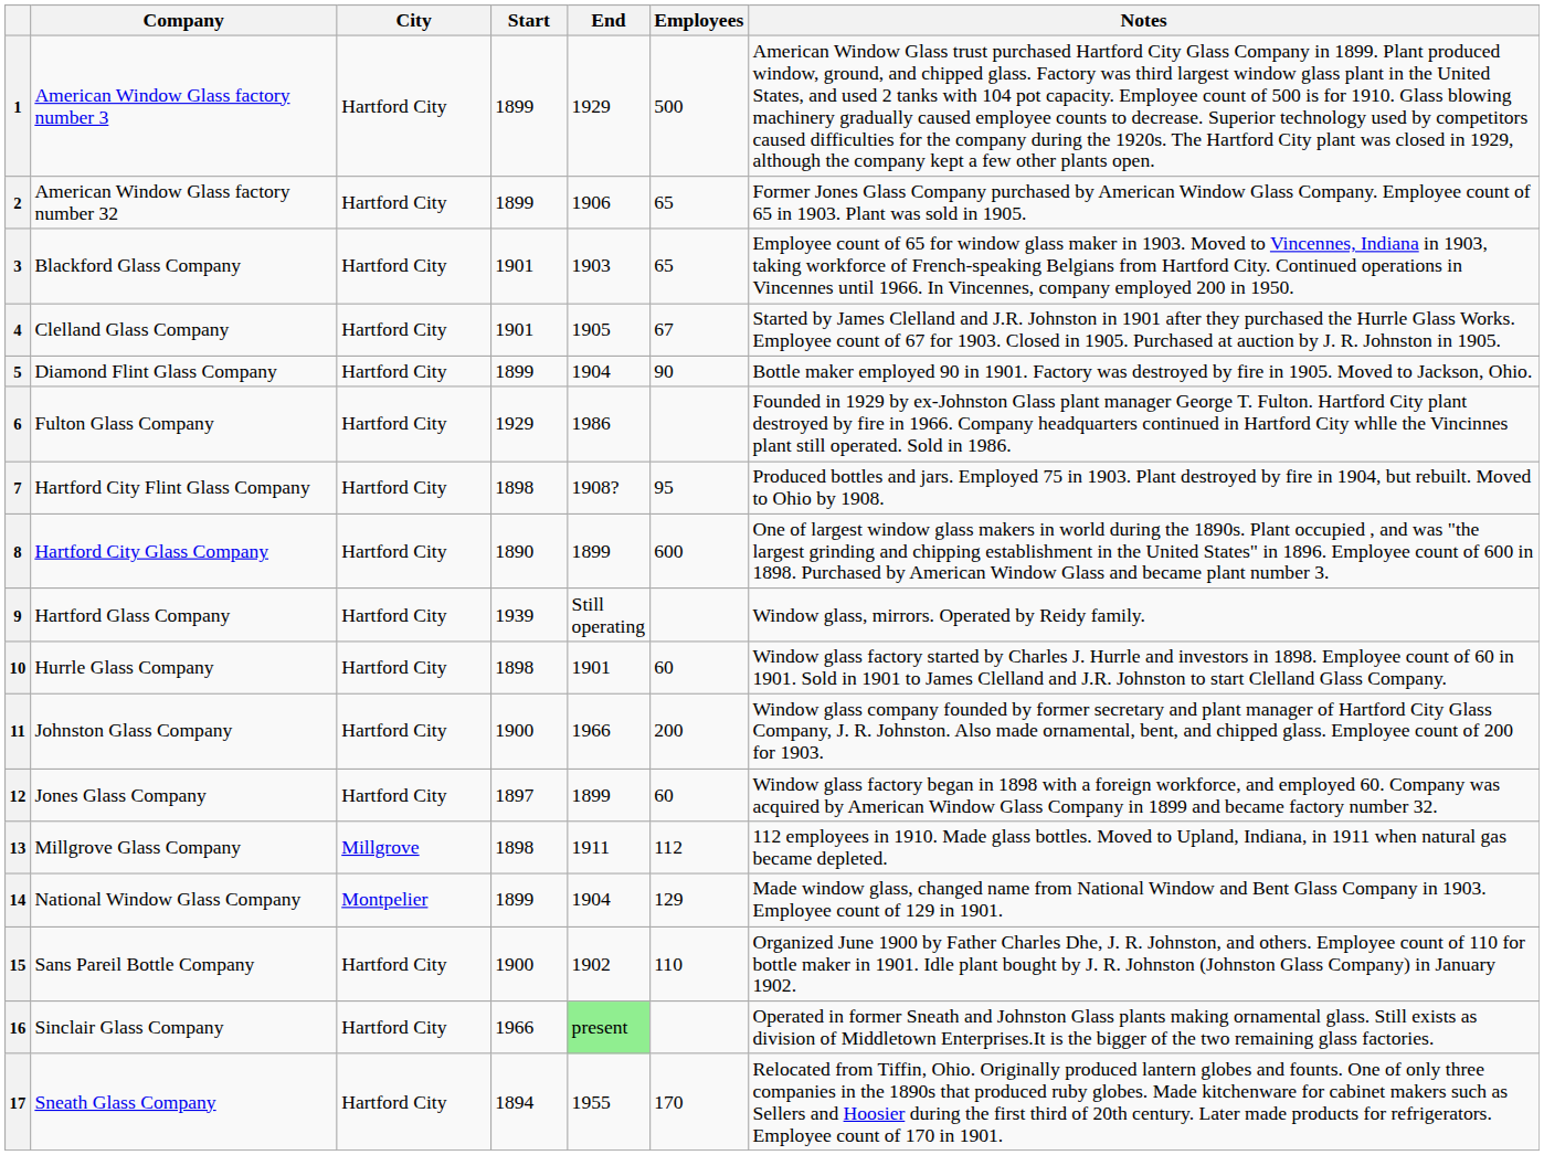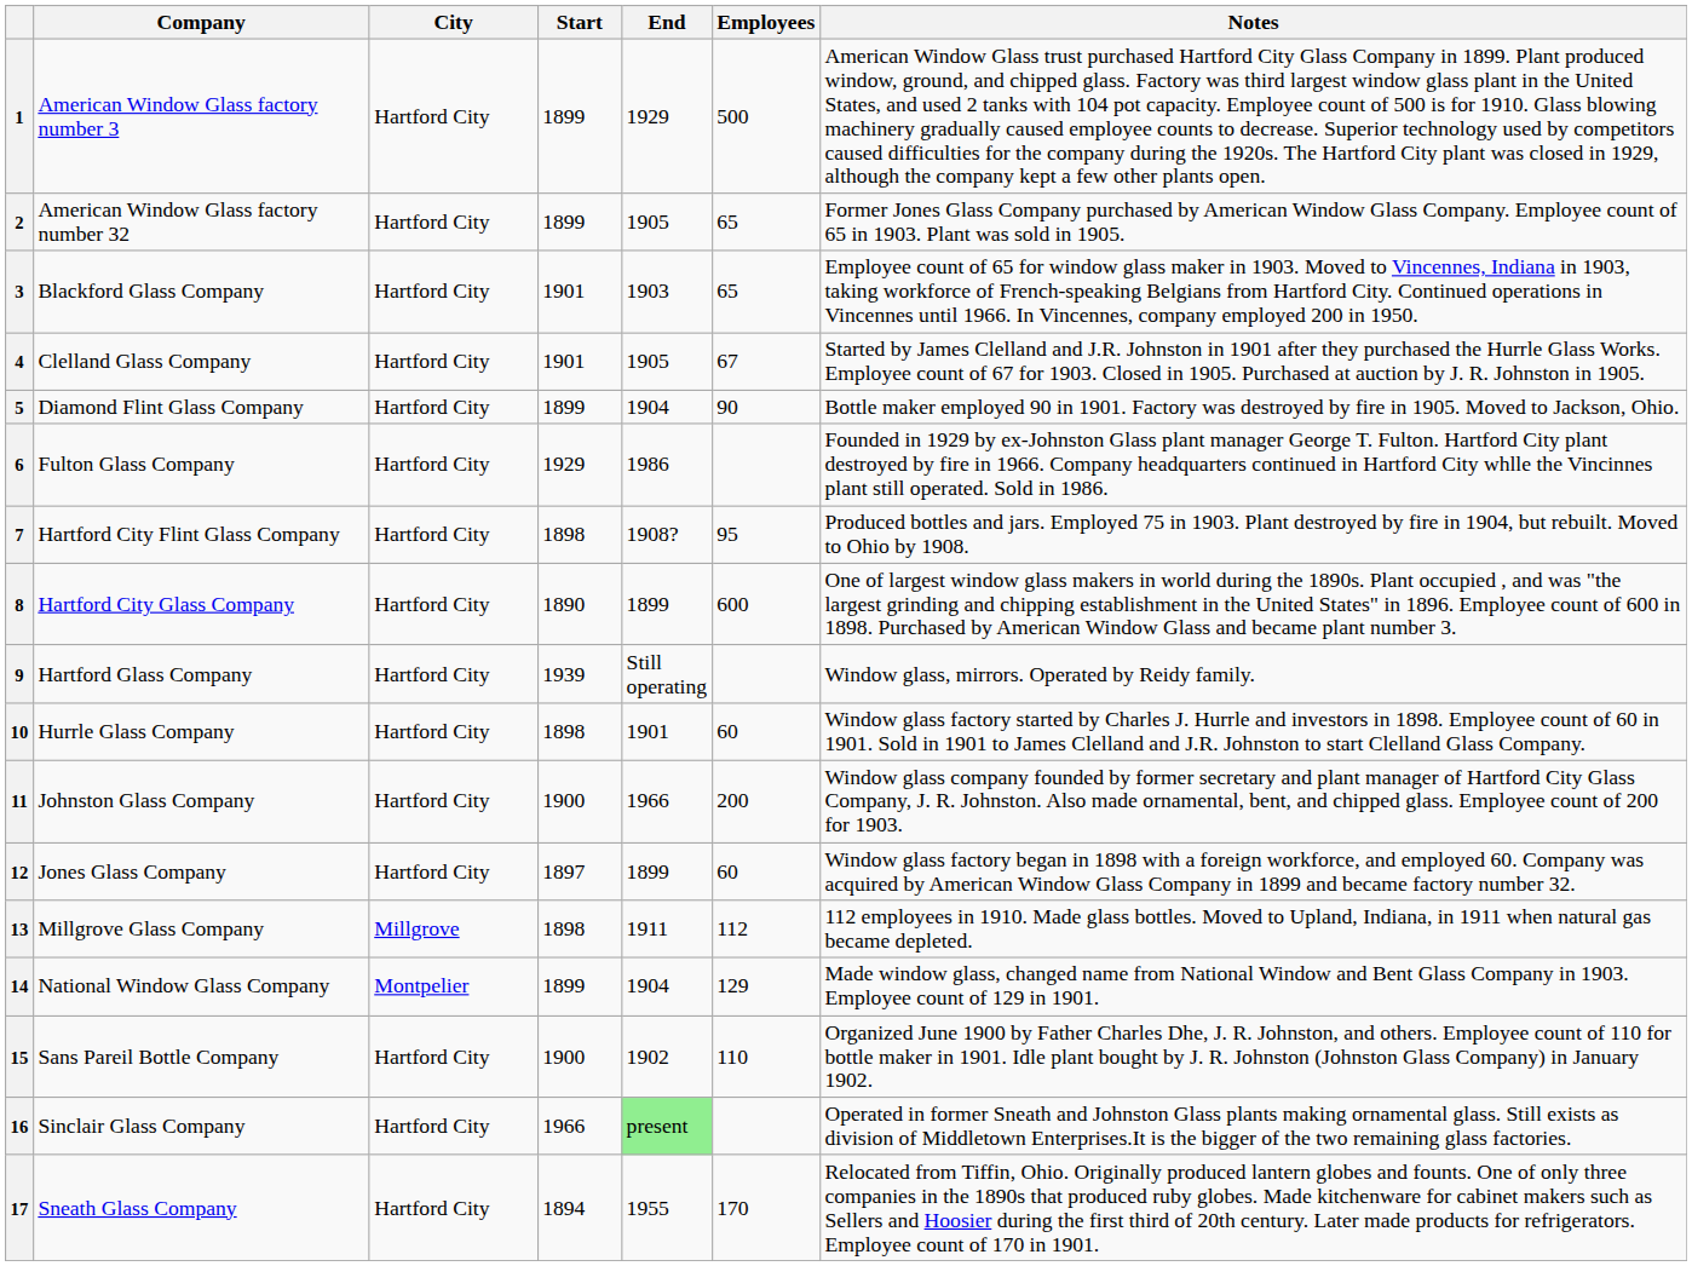 <table class="wikitable sortable" style="width:100%">
 <tr>
 <th></th>
 <th width = 20% ><strong>Company</strong></th>
 <th width = 10% ><strong>City</strong></th>
 <th width = 5% ><strong>Start</strong></th>
 <th width = 5% ><strong>End</strong></th>
 <th width = 5% data-sort-type="number" ><strong>Employees</strong></th>
 <th class="unsortable" ><strong>Notes</strong></th>
 </tr>
 <tr ->
 <th><small>1</small></th>
 <td><a href='#'>American Window Glass factory number 3</a></td>
 <td>Hartford City</td>
 <td>1899</td>
 <td>1929</td>
 <td>500</td>
 <td>American Window Glass trust purchased Hartford City Glass Company in 1899.  Plant produced window, ground, and chipped glass.  Factory was third largest window glass plant in the United States, and used 2 tanks with 104 pot capacity.  Employee count of 500 is for 1910.  Glass blowing machinery gradually caused employee counts to decrease.  Superior technology used by competitors caused difficulties for the company during the 1920s.  The Hartford City plant was closed in 1929, although the company kept a few other plants open.</td>
 </tr>
 <tr ->
 <th><small>2</small></th>
 <td>American Window Glass factory number 32</td>
 <td>Hartford City</td>
 <td>1899</td>
-<td>1906</td>
+<td>1905</td>
 <td>65</td>
 <td>Former Jones Glass Company purchased by American Window Glass Company. Employee count of 65 in 1903.  Plant was sold in 1905.</td>
 </tr>
 <tr ->
 <th><small>3</small></th>
 <td>Blackford Glass Company</td>
 <td>Hartford City</td>
 <td>1901</td>
 <td>1903</td>
 <td>65</td>
 <td>Employee count of 65 for window glass maker in 1903.  Moved to <a href='#'>Vincennes, Indiana</a> in 1903, taking workforce of French-speaking Belgians from Hartford City. Continued operations in Vincennes until 1966.    In Vincennes, company employed 200 in 1950.</td>
 </tr>
 <tr ->
 <th><small>4</small></th>
 <td>Clelland Glass Company</td>
 <td>Hartford City</td>
 <td>1901</td>
 <td>1905</td>
 <td>67</td>
 <td>Started by James Clelland and J.R. Johnston in 1901 after they purchased the Hurrle Glass Works.  Employee count of 67 for 1903.  Closed in 1905.  Purchased at auction by J. R. Johnston in 1905.</td>
 </tr>
 <tr ->
 <th><small>5</small></th>
 <td>Diamond Flint Glass Company</td>
 <td>Hartford City</td>
 <td>1899</td>
 <td>1904</td>
 <td>90</td>
 <td>Bottle maker employed 90 in 1901.  Factory was destroyed by fire in 1905.    Moved to Jackson, Ohio.</td>
 </tr>
 <tr ->
 <th><small>6</small></th>
 <td>Fulton Glass Company</td>
 <td>Hartford City</td>
 <td>1929</td>
 <td>1986</td>
 <td></td>
 <td>Founded in 1929 by ex-Johnston Glass plant manager George T. Fulton.  Hartford City plant destroyed by fire in 1966.  Company headquarters continued in Hartford City whlle the Vincinnes plant still operated.  Sold in 1986.</td>
 </tr>
 <tr ->
 <th><small>7</small></th>
 <td>Hartford City Flint Glass Company</td>
 <td>Hartford City</td>
 <td>1898</td>
 <td>1908?</td>
 <td>95</td>
 <td>Produced bottles and jars.  Employed 75 in 1903.  Plant destroyed by fire in 1904, but rebuilt.  Moved to Ohio by 1908.</td>
 </tr>
 <tr ->
 <th><small>8</small></th>
 <td><a href='#'>Hartford City Glass Company</a></td>
 <td>Hartford City</td>
 <td>1890</td>
 <td>1899</td>
 <td>600</td>
 <td>One of largest window glass makers in world during the 1890s.  Plant occupied , and was "the largest grinding and chipping establishment in the United States" in 1896.  Employee count of 600 in 1898.  Purchased by American Window Glass and became plant number 3.</td>
 </tr>
 <tr ->
 <th><small>9</small></th>
 <td>Hartford Glass Company</td>
 <td>Hartford City</td>
 <td>1939</td>
 <td>Still operating</td>
 <td></td>
 <td>Window glass, mirrors.  Operated by Reidy family.</td>
 </tr>
 <tr ->
 <th><small>10</small></th>
 <td>Hurrle Glass Company</td>
 <td>Hartford City</td>
 <td>1898</td>
 <td>1901</td>
 <td>60</td>
 <td>Window glass factory started by Charles J. Hurrle and investors in 1898.  Employee count of 60 in 1901.  Sold in 1901 to James Clelland and J.R. Johnston to start Clelland Glass Company.</td>
 </tr>
 <tr ->
 <th><small>11</small></th>
 <td>Johnston Glass Company</td>
 <td>Hartford City</td>
 <td>1900</td>
 <td>1966</td>
 <td>200</td>
 <td>Window glass company founded by former secretary and plant manager of Hartford City Glass Company, J. R. Johnston.  Also made ornamental, bent, and chipped glass.  Employee count of 200 for 1903.</td>
 </tr>
 <tr ->
 <th><small>12</small></th>
 <td>Jones Glass Company</td>
 <td>Hartford City</td>
 <td>1897</td>
 <td>1899</td>
 <td>60</td>
 <td>Window glass factory began in 1898 with a foreign workforce,  and employed 60.  Company was acquired by American Window Glass Company in 1899 and became factory number 32.</td>
 </tr>
 <tr ->
 <th><small>13</small></th>
 <td>Millgrove Glass Company</td>
 <td><a href='#'>Millgrove</a></td>
 <td>1898</td>
 <td>1911</td>
 <td>112</td>
 <td>112 employees in 1910.  Made glass bottles.  Moved to Upland, Indiana, in 1911 when natural gas became depleted.</td>
 </tr>
 <tr ->
 <th><small>14</small></th>
 <td>National Window Glass Company</td>
 <td><a href='#'>Montpelier</a></td>
 <td>1899</td>
 <td>1904</td>
 <td>129</td>
 <td>Made window glass, changed name from National Window and Bent Glass Company in 1903.  Employee count of 129 in 1901.</td>
 </tr>
 <tr ->
 <th><small>15</small></th>
 <td>Sans Pareil Bottle Company</td>
 <td>Hartford City</td>
 <td>1900</td>
 <td>1902</td>
 <td>110</td>
 <td>Organized June 1900 by Father Charles Dhe, J. R. Johnston, and others.  Employee count of 110 for bottle maker in 1901.  Idle plant bought by J. R. Johnston (Johnston Glass Company) in January 1902.</td>
 </tr>
 <tr ->
 <th><small>16</small></th>
 <td>Sinclair Glass Company</td>
 <td>Hartford City</td>
 <td>1966</td>
 <td style="background: lightgreen;">present</td>
 <td></td>
 <td>Operated in former Sneath and Johnston Glass plants making ornamental glass.  Still exists as division of Middletown Enterprises.It is the bigger of the two remaining glass factories.</td>
 </tr>
 <tr ->
 <th><small>17</small></th>
 <td><a href='#'>Sneath Glass Company</a></td>
 <td>Hartford City</td>
 <td>1894</td>
 <td>1955</td>
 <td>170</td>
 <td>Relocated from Tiffin, Ohio.  Originally produced lantern globes and founts.  One of only three companies in the 1890s that produced ruby globes.  Made kitchenware for cabinet makers such as Sellers and <a href='#'>Hoosier</a> during the first third of 20th century.  Later made products for refrigerators.  Employee count of 170 in 1901.</td>
 </tr>
 <tr ->
 </tr>
 </table>
